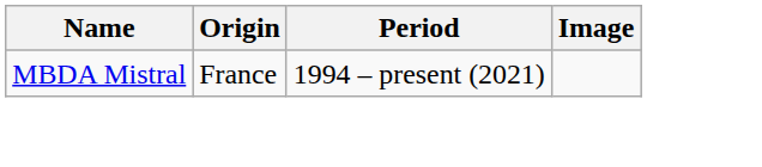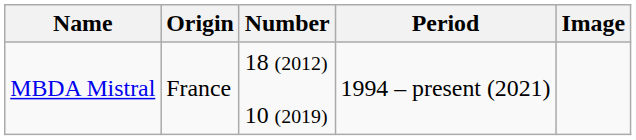 <table class="wikitable mw-collapsible mw-collapsed">
 <tr>
 <th>Name</th>
 <th>Origin</th>
+<th>Number</th>
 <th>Period</th>
 <th>Image</th>
 </tr>
 <tr>
 <td><a href='#'>MBDA Mistral</a></td>
 <td>France</td>
+<td>18 <small>(2012)</small><br><br>10 <small>(2019)</small></td>
 <td>1994 – present (2021)</td>
 <td></td>
 </tr>
 </table>
